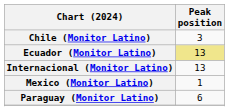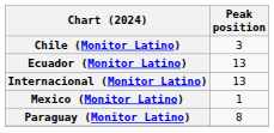 <table class="wikitable sortable plainrowheaders">
 <tr>
 <th>Chart (2024)</th>
 <th>Peak<br>position</th>
 </tr>
 <tr>
 <th scope="row">Chile (<a href='#'>Monitor Latino</a>)</th>
 <td align="center">3</td>
 </tr>
 <tr>
 <th scope="row">Ecuador (<a href='#'>Monitor Latino</a>)</th>
-<td align="center" style="background: khaki;">13</td>
+<td align="center">13</td>
 </tr>
 <tr>
 <th scope="row">Internacional (<a href='#'>Monitor Latino</a>)</th>
 <td align="center">13</td>
 </tr>
 <tr>
 <th scope="row">Mexico (<a href='#'>Monitor Latino</a>)</th>
 <td align="center">1</td>
 </tr>
 <tr>
 <th scope="row">Paraguay (<a href='#'>Monitor Latino</a>)</th>
-<td align="center">6</td>
+<td align="center">8</td>
 </tr>
 <tr>
 </tr>
 <tr>
 </tr>
 </table>
